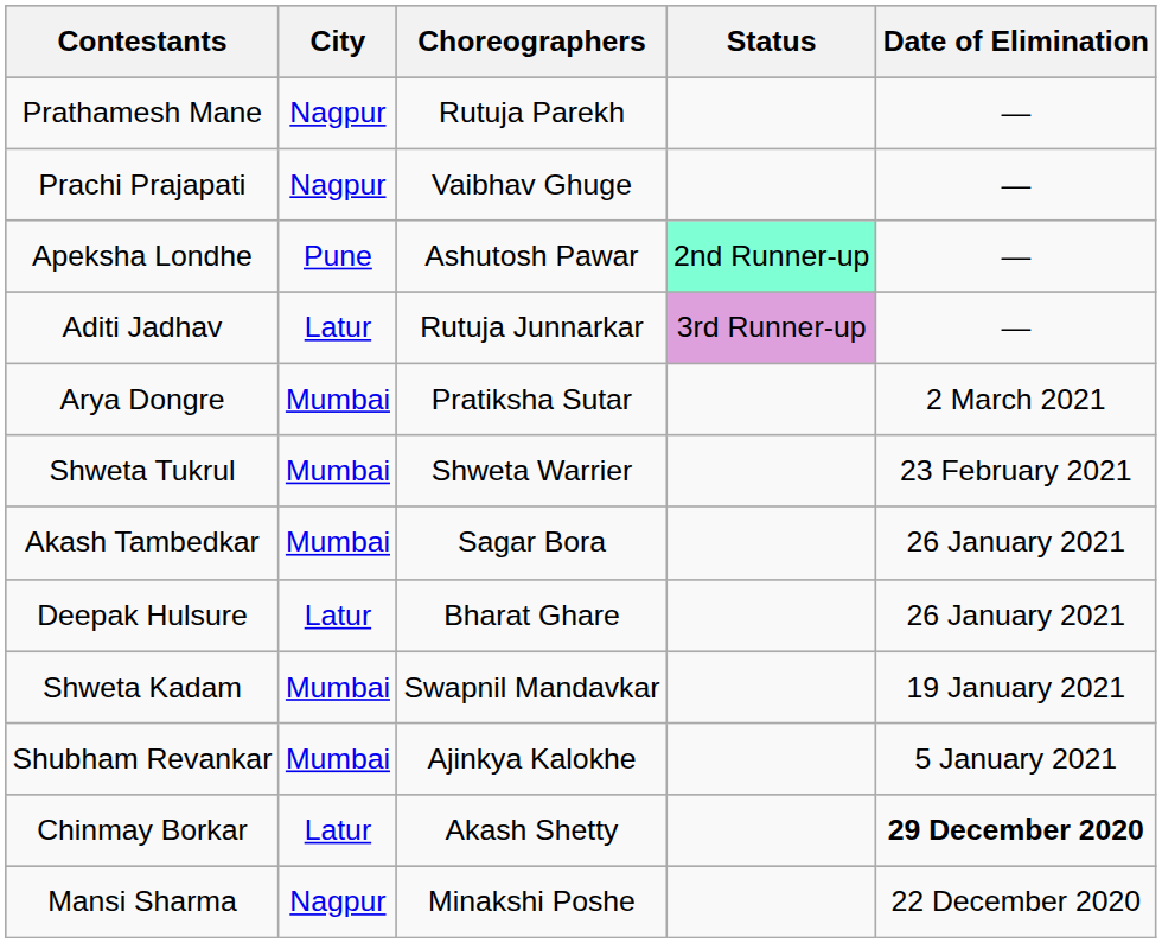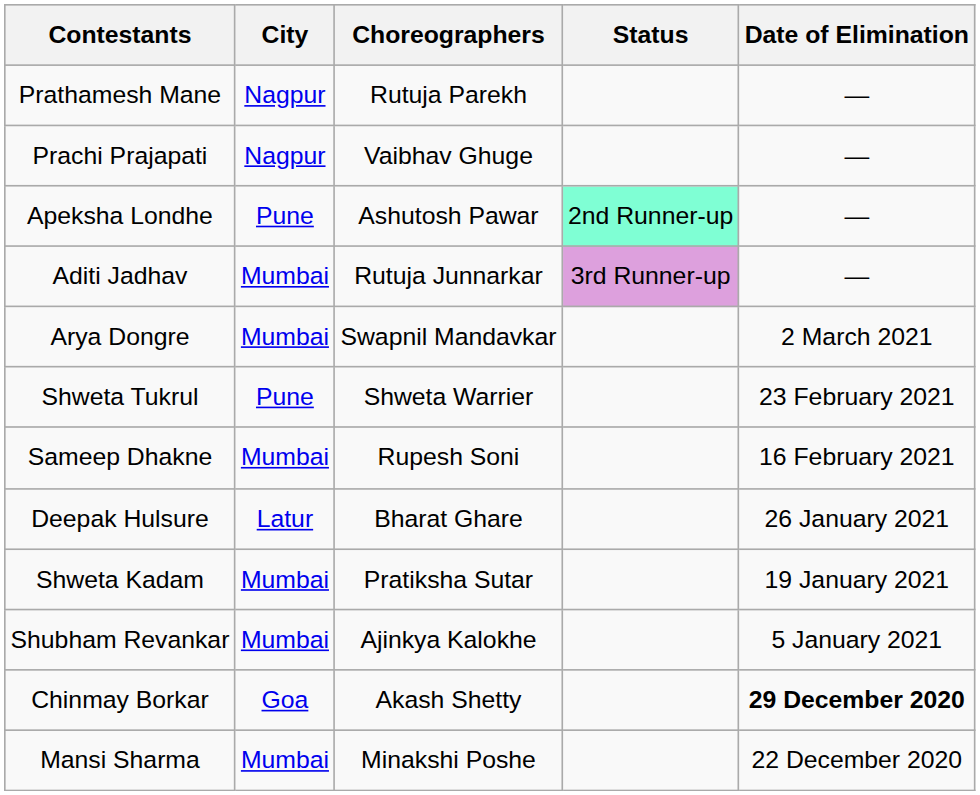 <table class="wikitable sortable" style=" text-align:center; font-size:95%; line-height:30px; width:auto;">
 <tr>
 <th>Contestants</th>
 <th>City</th>
 <th>Choreographers</th>
 <th>Status</th>
 <th>Date of Elimination</th>
 </tr>
 <tr>
 <td>Prathamesh Mane</td>
 <td><a href='#'>Nagpur</a></td>
 <td>Rutuja Parekh</td>
 <td></td>
 <td>—</td>
 </tr>
 <tr>
 <td>Prachi Prajapati</td>
 <td><a href='#'>Nagpur</a></td>
 <td>Vaibhav Ghuge</td>
 <td></td>
 <td>—</td>
 </tr>
 <tr>
 <td>Apeksha Londhe</td>
 <td><a href='#'>Pune</a></td>
 <td>Ashutosh Pawar</td>
 <td style="background:#7FFFD4;">2nd Runner-up</td>
 <td>—</td>
 </tr>
 <tr>
 <td>Aditi Jadhav</td>
-<td><a href='#'>Latur</a></td>
+<td><a href='#'>Mumbai</a></td>
 <td>Rutuja Junnarkar</td>
 <td style="background:#DDA0DD;">3rd Runner-up</td>
 <td>—</td>
 </tr>
 <tr>
 <td>Arya Dongre</td>
 <td><a href='#'>Mumbai</a></td>
-<td>Pratiksha Sutar</td>
+<td>Swapnil Mandavkar</td>
 <td></td>
 <td>2 March 2021</td>
 </tr>
 <tr>
 <td>Shweta Tukrul</td>
-<td><a href='#'>Mumbai</a></td>
+<td><a href='#'>Pune</a></td>
 <td>Shweta Warrier</td>
 <td></td>
 <td>23 February 2021</td>
 </tr>
 <tr>
-<td>Akash Tambedkar</td>
+<td>Sameep Dhakne</td>
 <td><a href='#'>Mumbai</a></td>
-<td>Sagar Bora</td>
+<td>Rupesh Soni</td>
 <td></td>
-<td>26 January 2021</td>
+<td>16 February 2021</td>
 </tr>
 <tr>
 <td>Deepak Hulsure</td>
 <td><a href='#'>Latur</a></td>
 <td>Bharat Ghare</td>
 <td></td>
 <td>26 January 2021</td>
 </tr>
 <tr>
 <td>Shweta Kadam</td>
 <td><a href='#'>Mumbai</a></td>
-<td>Swapnil Mandavkar</td>
+<td>Pratiksha Sutar</td>
 <td></td>
 <td>19 January 2021</td>
 </tr>
 <tr>
 <td>Shubham Revankar</td>
 <td><a href='#'>Mumbai</a></td>
 <td>Ajinkya Kalokhe</td>
 <td></td>
 <td>5 January 2021</td>
 </tr>
 <tr>
 <td>Chinmay Borkar</td>
-<td><a href='#'>Latur</a></td>
+<td><a href='#'>Goa</a></td>
 <td>Akash Shetty</td>
 <td></td>
 <td><strong>29 December 2020</strong></td>
 </tr>
 <tr>
 <td>Mansi Sharma</td>
-<td><a href='#'>Nagpur</a></td>
+<td><a href='#'>Mumbai</a></td>
 <td>Minakshi Poshe</td>
 <td></td>
 <td>22 December 2020</td>
 </tr>
 </table>
